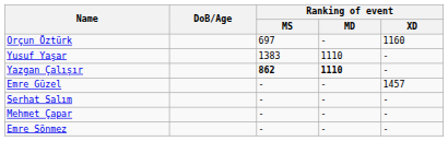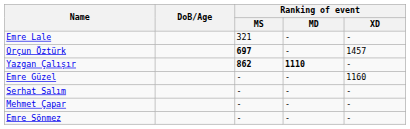 <table class="wikitable" style="width:600px; font-size:95%;">
 <tr>
 <th rowspan="2" align="left">Name</th>
 <th rowspan="2" align="left">DoB/Age</th>
 <th colspan="3" align="center">Ranking of event</th>
 </tr>
 <tr>
 <th align="center">MS</th>
 <th>MD</th>
 <th align="center">XD</th>
 </tr>
 <tr>
+<td><a href='#'>Emre Lale</a></td>
+<td></td>
+<td>321</td>
+<td>-</td>
+<td>-</td>
+</tr>
+<tr>
 <td><a href='#'>Orçun Öztürk</a></td>
 <td></td>
-<td>697</td>
+<td><strong>697</strong></td>
 <td>-</td>
-<td>1160</td>
-</tr>
-<tr>
-<td><a href='#'>Yusuf Yaşar</a></td>
-<td></td>
-<td>1383</td>
-<td>1110</td>
-<td>-</td>
+<td>1457</td>
 </tr>
 <tr>
 <td><a href='#'>Yazgan Çalışır</a></td>
 <td></td>
 <td><strong>862</strong></td>
 <td><strong>1110</strong></td>
 <td>-</td>
 </tr>
 <tr>
 <td><a href='#'>Emre Güzel</a></td>
 <td></td>
 <td>-</td>
 <td>-</td>
-<td>1457</td>
+<td>1160</td>
 </tr>
 <tr>
 <td><a href='#'>Serhat Salım</a></td>
 <td></td>
 <td>-</td>
 <td>-</td>
 <td>-</td>
 </tr>
 <tr>
 <td><a href='#'>Mehmet Çapar</a></td>
 <td></td>
 <td>-</td>
 <td>-</td>
 <td>-</td>
 </tr>
 <tr>
 <td><a href='#'>Emre Sönmez</a></td>
 <td></td>
 <td>-</td>
 <td>-</td>
 <td>-</td>
 </tr>
 </table>
